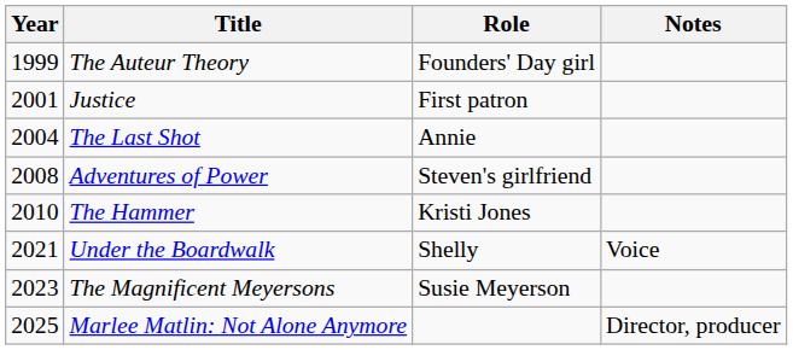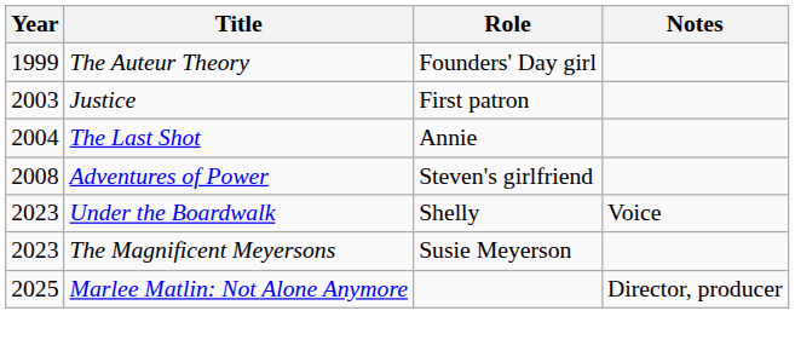 <table class = "wikitable unsortable">
 <tr>
 <th>Year</th>
 <th>Title</th>
 <th>Role</th>
 <th>Notes</th>
 </tr>
 <tr>
 <td>1999</td>
 <td><em>The Auteur Theory</em></td>
 <td>Founders' Day girl</td>
 <td></td>
 </tr>
 <tr>
-<td>2001</td>
+<td>2003</td>
 <td><em>Justice</em></td>
 <td>First patron</td>
 <td></td>
 </tr>
 <tr>
 <td>2004</td>
 <td><em><a href='#'>The Last Shot</a></em></td>
 <td>Annie</td>
 <td></td>
 </tr>
 <tr>
 <td>2008</td>
 <td><em><a href='#'>Adventures of Power</a></em></td>
 <td>Steven's girlfriend</td>
 <td></td>
 </tr>
 <tr>
-<td>2010</td>
-<td><em><a href='#'>The Hammer</a></em></td>
-<td>Kristi Jones</td>
-<td></td>
-</tr>
-<tr>
-<td>2021</td>
+<td>2023</td>
 <td><em><a href='#'>Under the Boardwalk</a></em></td>
 <td>Shelly</td>
 <td>Voice</td>
 </tr>
 <tr>
 <td>2023</td>
 <td><em>The Magnificent Meyersons</em></td>
 <td>Susie Meyerson</td>
 <td></td>
 </tr>
 <tr>
 <td>2025</td>
 <td><em><a href='#'>Marlee Matlin: Not Alone Anymore</a></em></td>
 <td></td>
 <td>Director, producer</td>
 </tr>
 </table>
